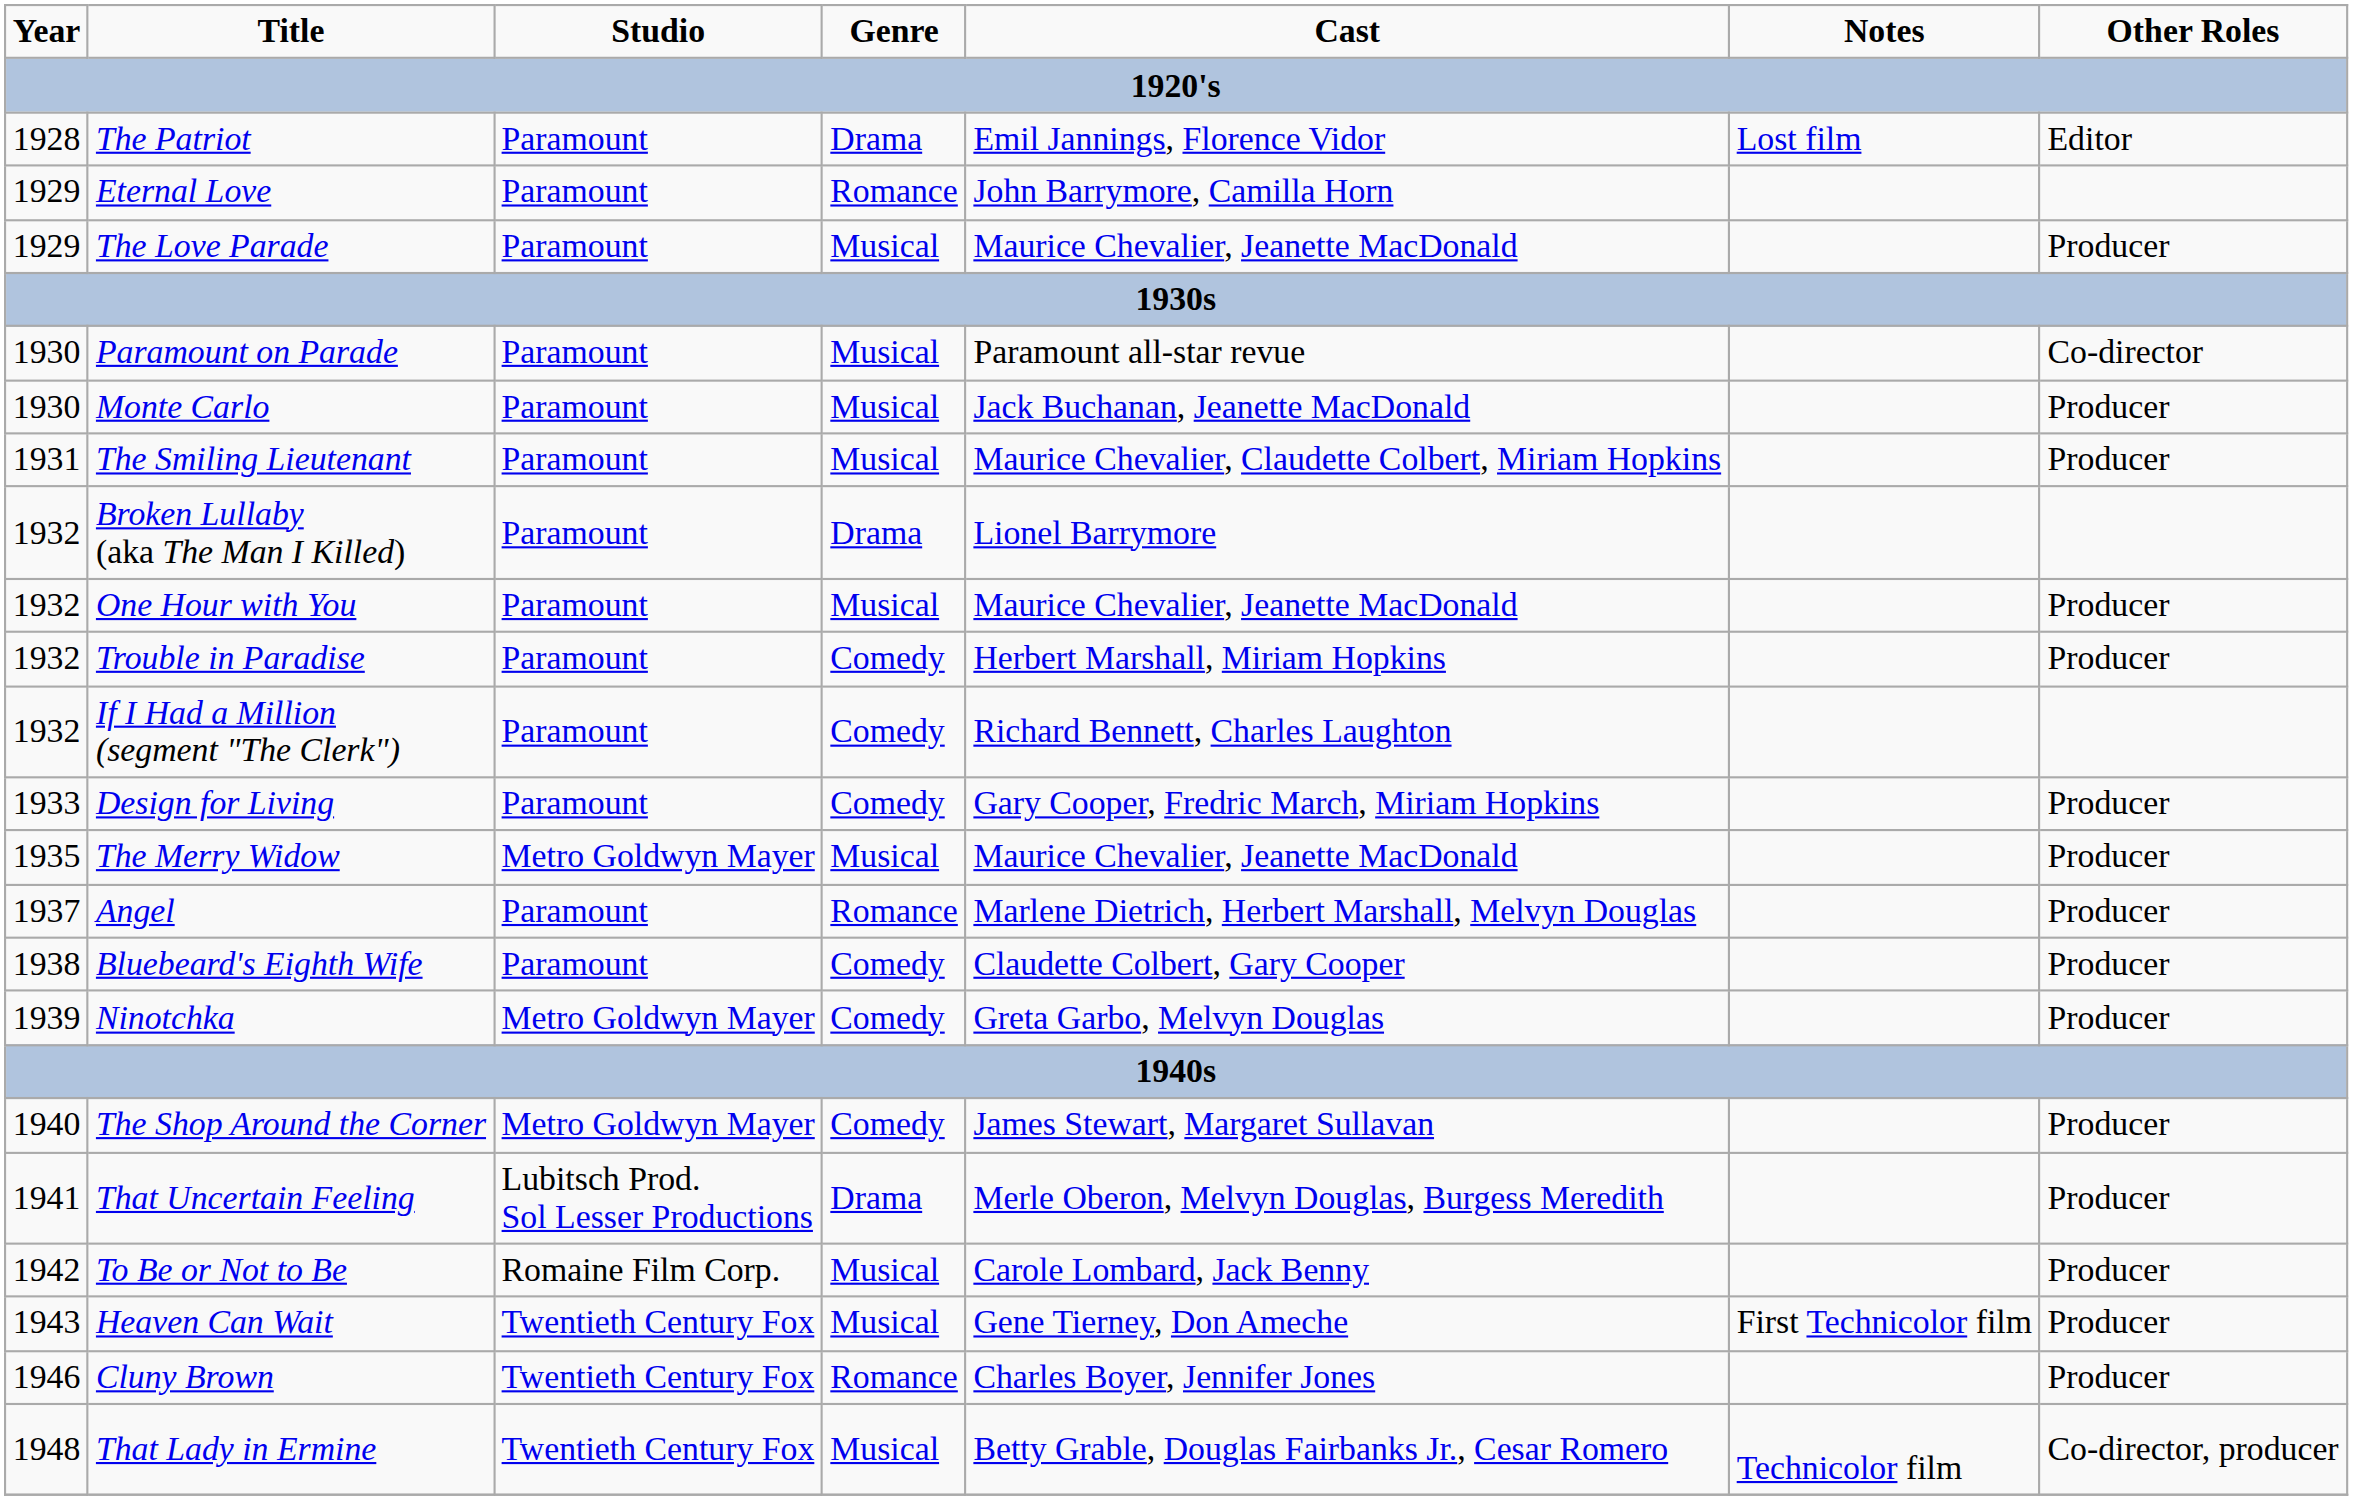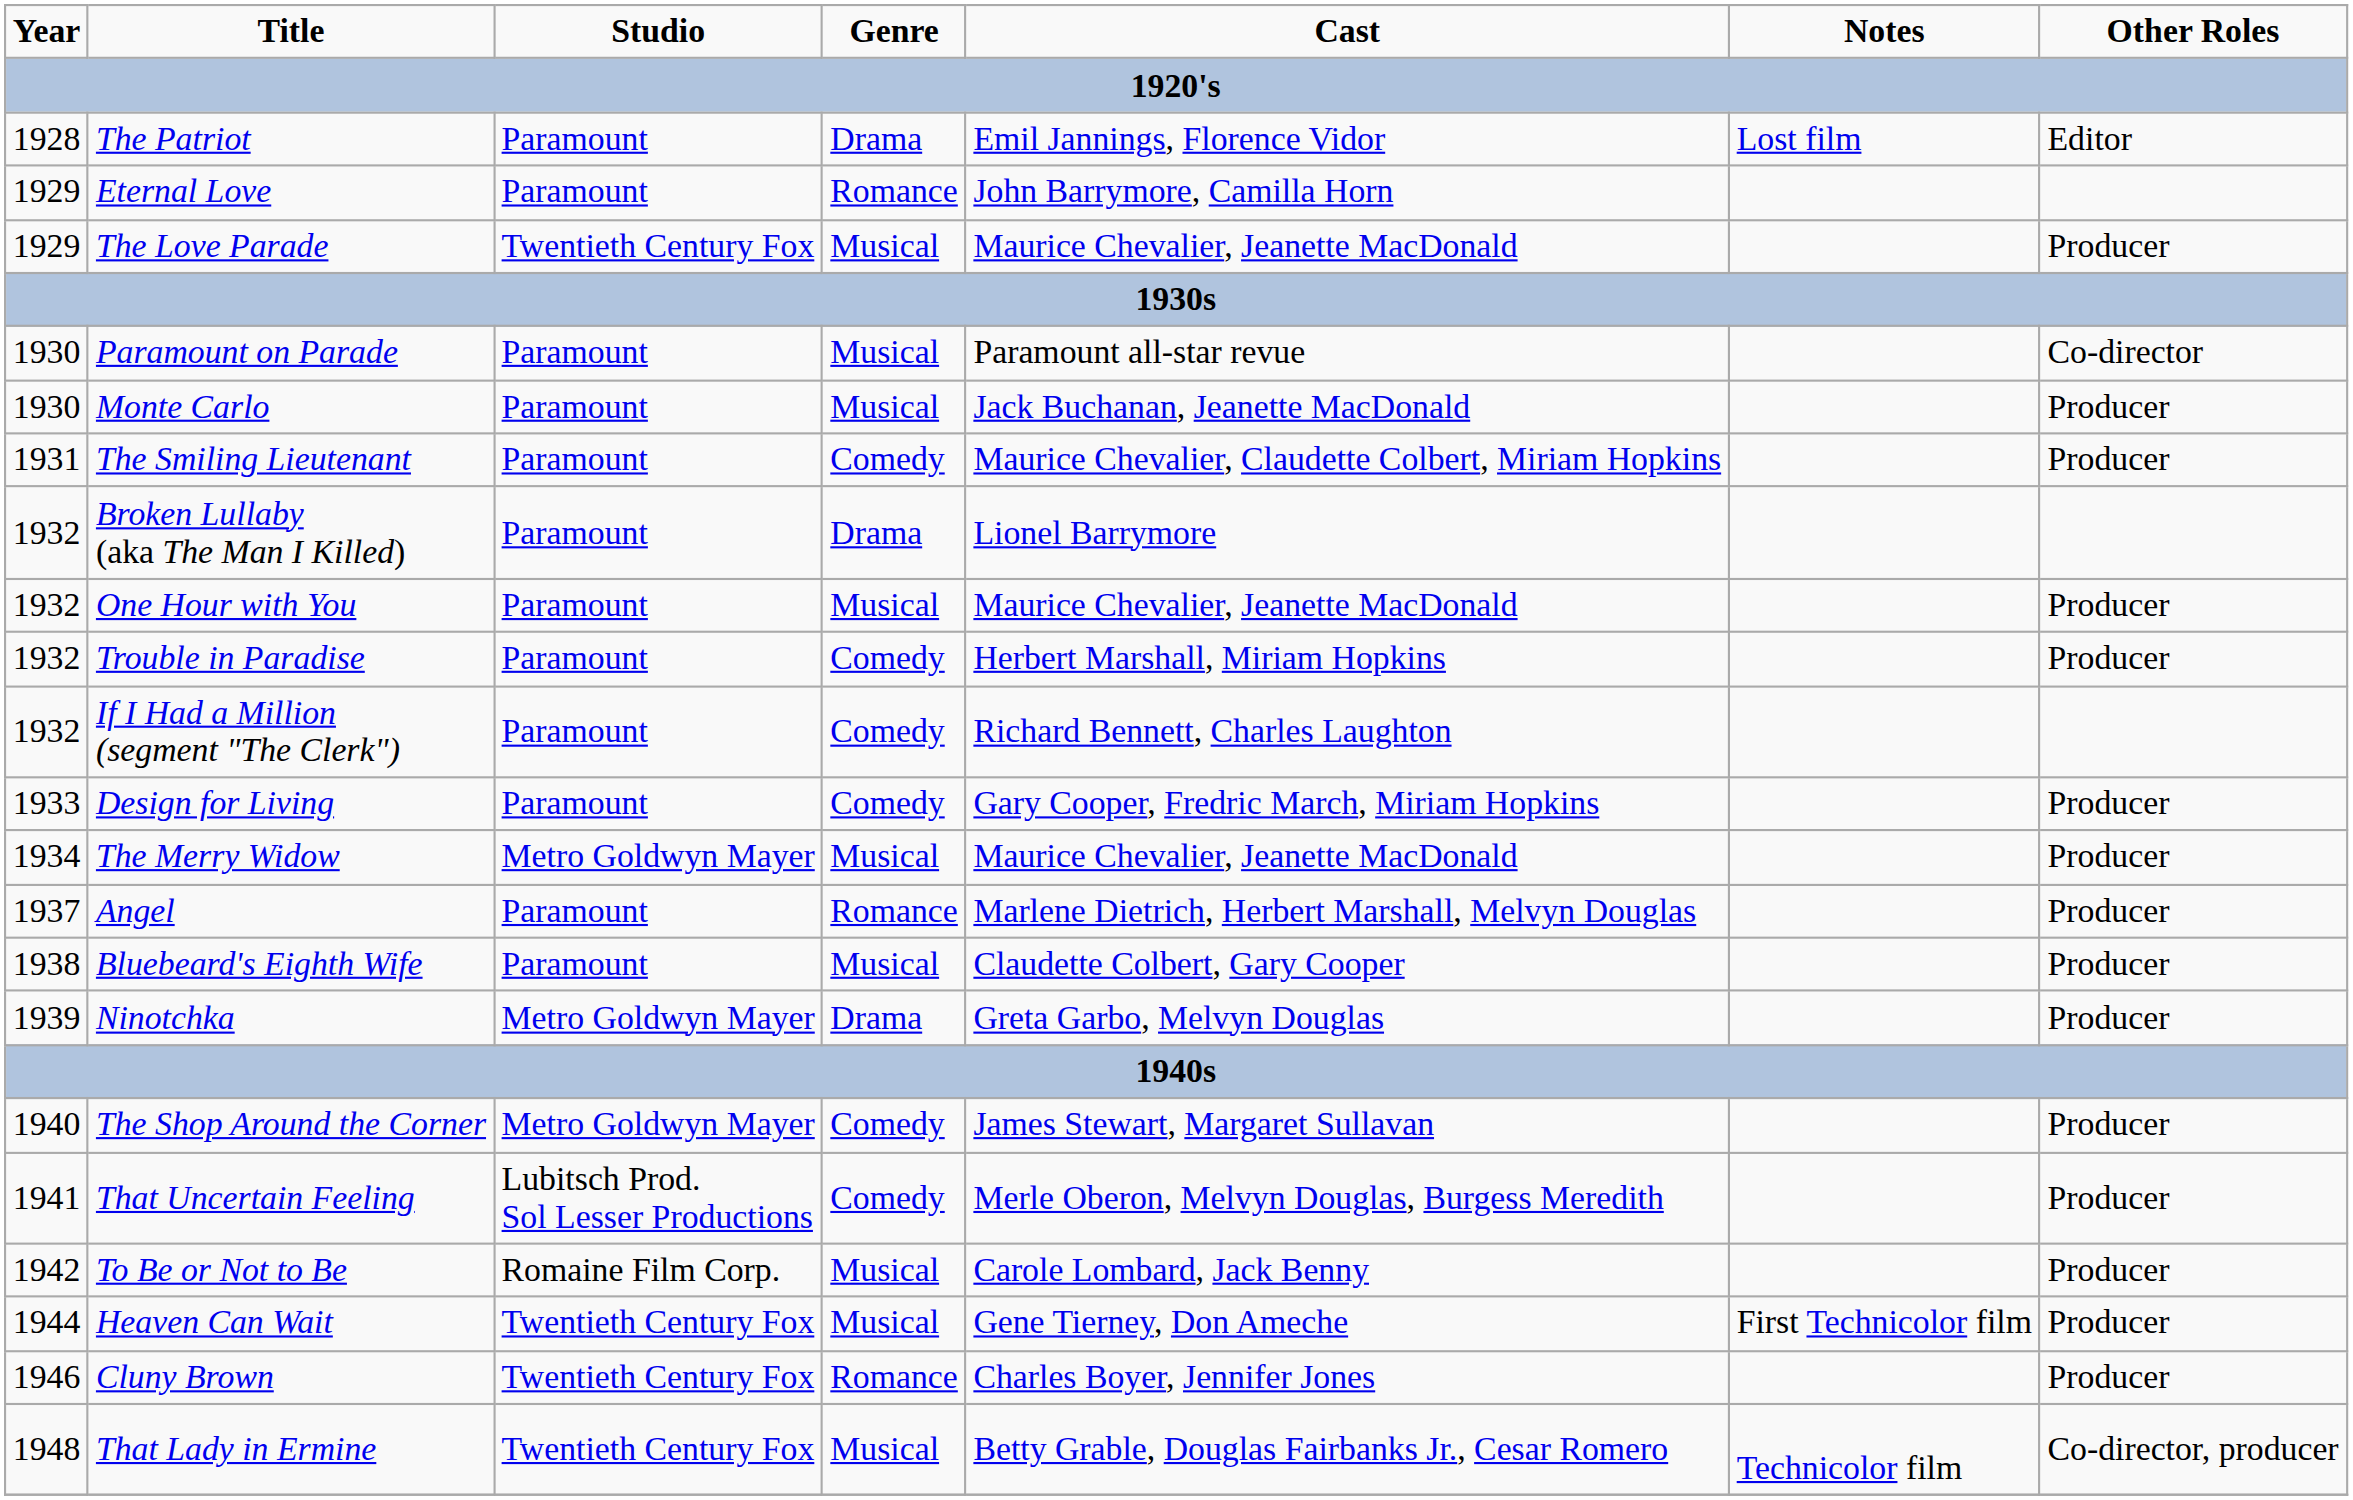 <table class="wikitable">
 <tr>
 <td style="text-align: center;"><strong>Year</strong></td>
 <td style="text-align: center;"><strong>Title</strong></td>
 <td style="text-align: center;"><strong>Studio</strong></td>
 <td style="text-align: center;"><strong>Genre</strong></td>
 <td style="text-align: center;"><strong>Cast</strong></td>
 <td style="text-align: center;"><strong>Notes</strong></td>
 <td style="text-align: center;"><strong>Other Roles</strong></td>
 </tr>
 <tr>
 <td colspan="8" align="center" style="background:LightSteelBlue"><strong>1920's</strong></td>
 </tr>
 <tr>
 <td>1928</td>
 <td><em><a href='#'>The Patriot</a></em></td>
 <td><a href='#'>Paramount</a></td>
 <td><a href='#'>Drama</a></td>
 <td><a href='#'>Emil Jannings</a>, <a href='#'>Florence Vidor</a></td>
 <td><a href='#'>Lost film</a></td>
 <td>Editor</td>
 </tr>
 <tr>
 <td>1929</td>
 <td><em><a href='#'>Eternal Love</a></em></td>
 <td><a href='#'>Paramount</a></td>
 <td><a href='#'>Romance</a></td>
 <td><a href='#'>John Barrymore</a>, <a href='#'>Camilla Horn</a></td>
 <td></td>
 <td></td>
 </tr>
 <tr>
 <td>1929</td>
 <td><em><a href='#'>The Love Parade</a></em></td>
-<td><a href='#'>Paramount</a></td>
+<td><a href='#'>Twentieth Century Fox</a></td>
 <td><a href='#'>Musical</a></td>
 <td><a href='#'>Maurice Chevalier</a>, <a href='#'>Jeanette MacDonald</a></td>
 <td></td>
 <td>Producer</td>
 </tr>
 <tr>
 <td colspan="8" align="center" style="background:LightSteelBlue"><strong>1930s</strong></td>
 </tr>
 <tr>
 <td>1930</td>
 <td><em><a href='#'>Paramount on Parade</a></em></td>
 <td><a href='#'>Paramount</a></td>
 <td><a href='#'>Musical</a></td>
 <td>Paramount all-star revue</td>
 <td></td>
 <td>Co-director</td>
 </tr>
 <tr>
 <td>1930</td>
 <td><em><a href='#'>Monte Carlo</a></em></td>
 <td><a href='#'>Paramount</a></td>
 <td><a href='#'>Musical</a></td>
 <td><a href='#'>Jack Buchanan</a>, <a href='#'>Jeanette MacDonald</a></td>
 <td></td>
 <td>Producer</td>
 </tr>
 <tr>
 <td>1931</td>
 <td><em><a href='#'>The Smiling Lieutenant</a></em></td>
 <td><a href='#'>Paramount</a></td>
-<td><a href='#'>Musical</a></td>
+<td><a href='#'>Comedy</a></td>
 <td><a href='#'>Maurice Chevalier</a>, <a href='#'>Claudette Colbert</a>, <a href='#'>Miriam Hopkins</a></td>
 <td></td>
 <td>Producer</td>
 </tr>
 <tr>
 <td>1932</td>
 <td><em><a href='#'>Broken Lullaby</a></em><br>(aka <em>The Man I Killed</em>)</td>
 <td><a href='#'>Paramount</a></td>
 <td><a href='#'>Drama</a></td>
 <td><a href='#'>Lionel Barrymore</a></td>
 <td></td>
 <td></td>
 </tr>
 <tr>
 <td>1932</td>
 <td><em><a href='#'>One Hour with You</a></em></td>
 <td><a href='#'>Paramount</a></td>
 <td><a href='#'>Musical</a></td>
 <td><a href='#'>Maurice Chevalier</a>, <a href='#'>Jeanette MacDonald</a></td>
 <td></td>
 <td>Producer</td>
 </tr>
 <tr>
 <td>1932</td>
 <td><em><a href='#'>Trouble in Paradise</a></em></td>
 <td><a href='#'>Paramount</a></td>
 <td><a href='#'>Comedy</a></td>
 <td><a href='#'>Herbert Marshall</a>, <a href='#'>Miriam Hopkins</a></td>
 <td></td>
 <td>Producer</td>
 </tr>
 <tr>
 <td>1932</td>
 <td><em><a href='#'>If I Had a Million</a></em><br><em>(segment "The Clerk")</em></td>
 <td><a href='#'>Paramount</a></td>
 <td><a href='#'>Comedy</a></td>
 <td><a href='#'>Richard Bennett</a>, <a href='#'>Charles Laughton</a></td>
 <td></td>
 <td></td>
 </tr>
 <tr>
 <td>1933</td>
 <td><em><a href='#'>Design for Living</a></em></td>
 <td><a href='#'>Paramount</a></td>
 <td><a href='#'>Comedy</a></td>
 <td><a href='#'>Gary Cooper</a>, <a href='#'>Fredric March</a>, <a href='#'>Miriam Hopkins</a></td>
 <td></td>
 <td>Producer</td>
 </tr>
 <tr>
-<td>1935</td>
+<td>1934</td>
 <td><em><a href='#'>The Merry Widow</a></em></td>
 <td><a href='#'>Metro Goldwyn Mayer</a></td>
 <td><a href='#'>Musical</a></td>
 <td><a href='#'>Maurice Chevalier</a>, <a href='#'>Jeanette MacDonald</a></td>
 <td></td>
 <td>Producer</td>
 </tr>
 <tr>
 <td>1937</td>
 <td><em><a href='#'>Angel</a></em></td>
 <td><a href='#'>Paramount</a></td>
 <td><a href='#'>Romance</a></td>
 <td><a href='#'>Marlene Dietrich</a>, <a href='#'>Herbert Marshall</a>, <a href='#'>Melvyn Douglas</a></td>
 <td></td>
 <td>Producer</td>
 </tr>
 <tr>
 <td>1938</td>
 <td><em><a href='#'>Bluebeard's Eighth Wife</a></em></td>
 <td><a href='#'>Paramount</a></td>
-<td><a href='#'>Comedy</a></td>
+<td><a href='#'>Musical</a></td>
 <td><a href='#'>Claudette Colbert</a>, <a href='#'>Gary Cooper</a></td>
 <td></td>
 <td>Producer</td>
 </tr>
 <tr>
 <td>1939</td>
 <td><em><a href='#'>Ninotchka</a></em></td>
 <td><a href='#'>Metro Goldwyn Mayer</a></td>
-<td><a href='#'>Comedy</a></td>
+<td><a href='#'>Drama</a></td>
 <td><a href='#'>Greta Garbo</a>, <a href='#'>Melvyn Douglas</a></td>
 <td></td>
 <td>Producer</td>
 </tr>
 <tr>
 <td colspan="8" align="center" style="background:LightSteelBlue"><strong>1940s</strong></td>
 </tr>
 <tr>
 <td>1940</td>
 <td><em><a href='#'>The Shop Around the Corner</a></em></td>
 <td><a href='#'>Metro Goldwyn Mayer</a></td>
 <td><a href='#'>Comedy</a></td>
 <td><a href='#'>James Stewart</a>, <a href='#'>Margaret Sullavan</a></td>
 <td></td>
 <td>Producer</td>
 </tr>
 <tr>
 <td>1941</td>
 <td><em><a href='#'>That Uncertain Feeling</a></em></td>
 <td>Lubitsch Prod.<br><a href='#'>Sol Lesser Productions</a></td>
-<td><a href='#'>Drama</a></td>
+<td><a href='#'>Comedy</a></td>
 <td><a href='#'>Merle Oberon</a>, <a href='#'>Melvyn Douglas</a>, <a href='#'>Burgess Meredith</a></td>
 <td></td>
 <td>Producer</td>
 </tr>
 <tr>
 <td>1942</td>
 <td><em><a href='#'>To Be or Not to Be</a></em></td>
 <td>Romaine Film Corp.</td>
 <td><a href='#'>Musical</a></td>
 <td><a href='#'>Carole Lombard</a>, <a href='#'>Jack Benny</a></td>
 <td></td>
 <td>Producer</td>
 </tr>
 <tr>
-<td>1943</td>
+<td>1944</td>
 <td><em><a href='#'>Heaven Can Wait</a></em></td>
 <td><a href='#'>Twentieth Century Fox</a></td>
 <td><a href='#'>Musical</a></td>
 <td><a href='#'>Gene Tierney</a>, <a href='#'>Don Ameche</a></td>
 <td>First <a href='#'>Technicolor</a> film</td>
 <td>Producer</td>
 </tr>
 <tr>
 <td>1946</td>
 <td><em><a href='#'>Cluny Brown</a></em></td>
 <td><a href='#'>Twentieth Century Fox</a></td>
 <td><a href='#'>Romance</a></td>
 <td><a href='#'>Charles Boyer</a>, <a href='#'>Jennifer Jones</a></td>
 <td></td>
 <td>Producer</td>
 </tr>
 <tr>
 <td>1948</td>
 <td><em><a href='#'>That Lady in Ermine</a></em></td>
 <td><a href='#'>Twentieth Century Fox</a></td>
 <td><a href='#'>Musical</a></td>
 <td><a href='#'>Betty Grable</a>, <a href='#'>Douglas Fairbanks Jr.</a>, <a href='#'>Cesar Romero</a></td>
 <td><br><a href='#'>Technicolor</a> film</td>
 <td>Co-director, producer</td>
 </tr>
 <tr>
 </tr>
 </table>
